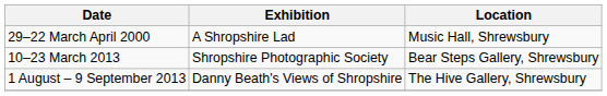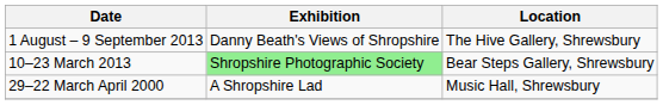 <table class="wikitable">
 <tr>
 <th>Date</th>
 <th>Exhibition</th>
 <th>Location</th>
 </tr>
 <tr>
+<td>1 August – 9 September 2013</td>
+<td>Danny Beath's Views of Shropshire</td>
+<td>The Hive Gallery, Shrewsbury</td>
+</tr>
+<tr>
+<td>10–23 March 2013</td>
+<td style="background: lightgreen;">Shropshire Photographic Society</td>
+<td>Bear Steps Gallery, Shrewsbury</td>
+</tr>
+<tr>
 <td>29–22 March April 2000</td>
 <td>A Shropshire Lad</td>
 <td>Music Hall, Shrewsbury</td>
 </tr>
 <tr>
-<td>10–23 March 2013</td>
-<td>Shropshire Photographic Society</td>
-<td>Bear Steps Gallery, Shrewsbury</td>
-</tr>
-<tr>
-<td>1 August – 9 September 2013</td>
-<td>Danny Beath's Views of Shropshire</td>
-<td>The Hive Gallery, Shrewsbury</td>
-</tr>
-<tr>
 </tr>
 </table>
